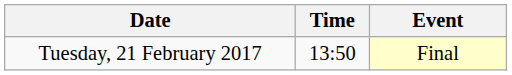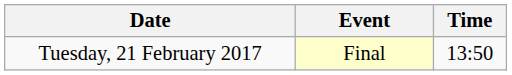 <table class = "wikitable" style="text-align:center;">
 <tr>
 <th width=220>Date</th>
+<th width=100>Event</th>
 <th width=50>Time</th>
-<th width=100>Event</th>
 </tr>
 <tr>
 <td>Tuesday, 21 February 2017</td>
+<td bgcolor=ffffcc>Final</td>
 <td>13:50</td>
-<td bgcolor=ffffcc>Final</td>
 </tr>
 </table>
